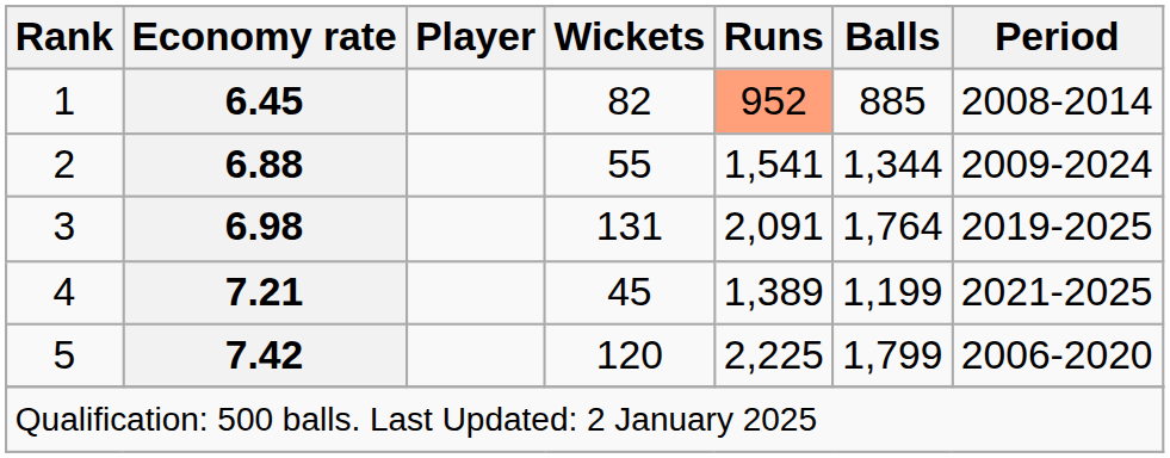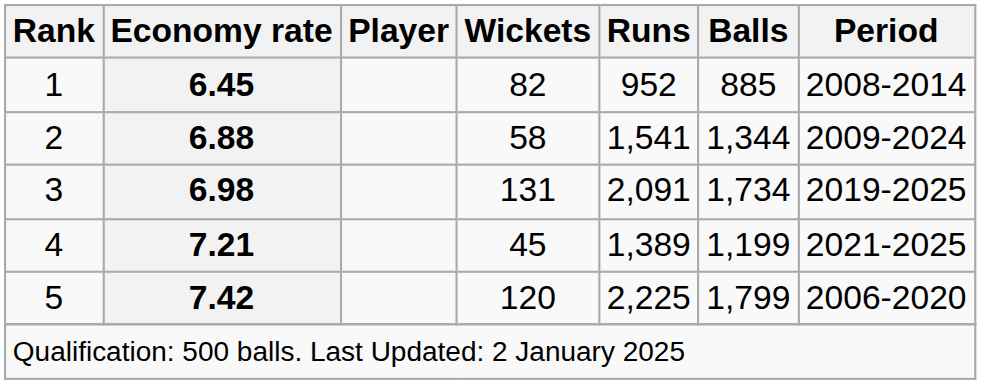 <table class="wikitable plainrowheaders sortable">
 <tr>
 <th scope=col>Rank</th>
 <th scope=col>Economy rate</th>
 <th scope=col>Player</th>
 <th scope=col>Wickets</th>
 <th scope=col>Runs</th>
 <th scope=col>Balls</th>
 <th scope=col>Period</th>
 </tr>
 <tr>
 <td align=center>1</td>
 <th scope=row style=text-align:center;>6.45</th>
 <td></td>
 <td align=center>82</td>
-<td align=center style="background: lightsalmon;">952</td>
+<td align=center>952</td>
 <td align=center>885</td>
 <td>2008-2014</td>
 </tr>
 <tr>
 <td align=center>2</td>
 <th scope=row style=text-align:center;>6.88</th>
 <td> </td>
-<td align=center>55</td>
+<td align=center>58</td>
 <td align="center">1,541</td>
 <td align="center">1,344</td>
 <td>2009-2024</td>
 </tr>
 <tr>
 <td align=center>3</td>
 <th scope=row style=text-align:center;>6.98</th>
 <td> </td>
 <td align=center>131</td>
 <td align="center">2,091</td>
-<td align="center">1,764</td>
+<td align="center">1,734</td>
 <td>2019-2025</td>
 </tr>
 <tr>
 <td align=center>4</td>
 <th scope=row style=text-align:center;>7.21</th>
 <td> </td>
 <td align=center>45</td>
 <td align="center">1,389</td>
 <td align="center">1,199</td>
 <td>2021-2025</td>
 </tr>
 <tr>
 <td align=center>5</td>
 <th scope=row style=text-align:center;>7.42</th>
 <td></td>
 <td align=center>120</td>
 <td align=center>2,225</td>
 <td align=center>1,799</td>
 <td>2006-2020</td>
 </tr>
 <tr>
 </tr>
 <tr class=sortbottom>
 <td colspan=7><small>Qualification: 500 balls. Last Updated: 2 January 2025</small></td>
 </tr>
 </table>
